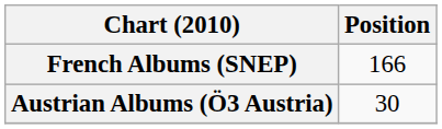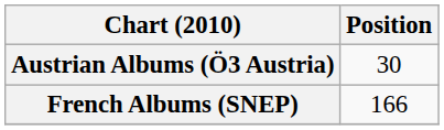 <table class="wikitable sortable plainrowheaders" style="text-align:center">
 <tr>
 <th scope="col">Chart (2010)</th>
 <th scope="col">Position</th>
 </tr>
 <tr>
+<th scope="row">Austrian Albums (Ö3 Austria)</th>
+<td>30</td>
+</tr>
+<tr>
 <th scope="row">French Albums (SNEP)</th>
 <td>166</td>
 </tr>
 <tr>
-<th scope="row">Austrian Albums (Ö3 Austria)</th>
-<td>30</td>
-</tr>
-<tr>
 </tr>
 </table>
